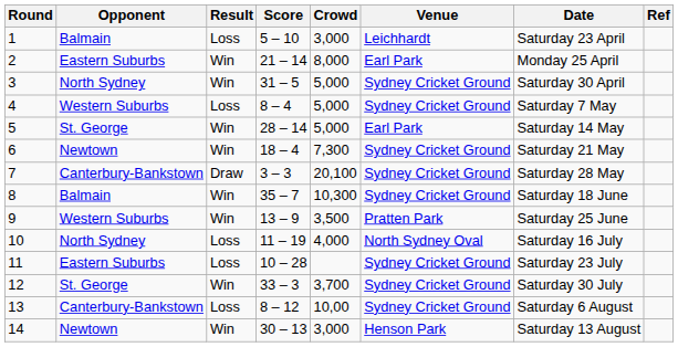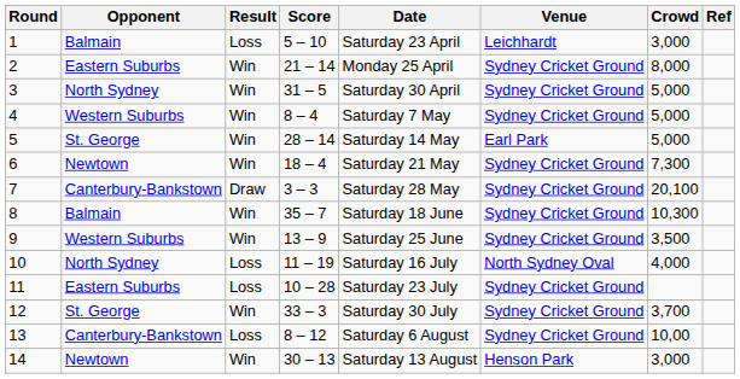 <table class="wikitable" style="text-align:left;">
 <tr>
 <th>Round</th>
 <th>Opponent</th>
 <th>Result</th>
 <th>Score</th>
+<th>Date</th>
+<th>Venue</th>
 <th>Crowd</th>
-<th>Venue</th>
-<th>Date</th>
 <th>Ref</th>
 </tr>
 <tr>
 <td>1</td>
 <td> <a href='#'>Balmain</a></td>
 <td>Loss</td>
 <td>5 – 10</td>
+<td>Saturday 23 April</td>
+<td><a href='#'>Leichhardt</a></td>
 <td>3,000</td>
-<td><a href='#'>Leichhardt</a></td>
-<td>Saturday 23 April</td>
 <td></td>
 </tr>
 <tr>
 <td>2</td>
 <td> <a href='#'>Eastern Suburbs</a></td>
 <td>Win</td>
 <td>21 – 14</td>
+<td>Monday 25 April</td>
+<td><a href='#'>Sydney Cricket Ground</a></td>
 <td>8,000</td>
-<td><a href='#'>Earl Park</a></td>
-<td>Monday 25 April</td>
 <td></td>
 </tr>
 <tr>
 <td>3</td>
 <td> <a href='#'>North Sydney</a></td>
 <td>Win</td>
 <td>31 – 5</td>
+<td>Saturday 30 April</td>
+<td><a href='#'>Sydney Cricket Ground</a></td>
 <td>5,000</td>
-<td><a href='#'>Sydney Cricket Ground</a></td>
-<td>Saturday 30 April</td>
 <td></td>
 </tr>
 <tr>
 <td>4</td>
 <td> <a href='#'>Western Suburbs</a></td>
-<td>Loss</td>
+<td>Win</td>
 <td>8 – 4</td>
+<td>Saturday 7 May</td>
+<td><a href='#'>Sydney Cricket Ground</a></td>
 <td>5,000</td>
-<td><a href='#'>Sydney Cricket Ground</a></td>
-<td>Saturday 7 May</td>
 <td></td>
 </tr>
 <tr>
 <td>5</td>
 <td> <a href='#'>St. George</a></td>
 <td>Win</td>
 <td>28 – 14</td>
+<td>Saturday 14 May</td>
+<td><a href='#'>Earl Park</a></td>
 <td>5,000</td>
-<td><a href='#'>Earl Park</a></td>
-<td>Saturday 14 May</td>
 <td></td>
 </tr>
 <tr>
 <td>6</td>
 <td> <a href='#'>Newtown</a></td>
 <td>Win</td>
 <td>18 – 4</td>
+<td>Saturday 21 May</td>
+<td><a href='#'>Sydney Cricket Ground</a></td>
 <td>7,300</td>
-<td><a href='#'>Sydney Cricket Ground</a></td>
-<td>Saturday 21 May</td>
 <td></td>
 </tr>
 <tr>
 <td>7</td>
 <td> <a href='#'>Canterbury-Bankstown</a></td>
 <td>Draw</td>
 <td>3 – 3</td>
+<td>Saturday 28 May</td>
+<td><a href='#'>Sydney Cricket Ground</a></td>
 <td>20,100</td>
-<td><a href='#'>Sydney Cricket Ground</a></td>
-<td>Saturday 28 May</td>
 <td></td>
 </tr>
 <tr>
 <td>8</td>
 <td> <a href='#'>Balmain</a></td>
 <td>Win</td>
 <td>35 – 7</td>
+<td>Saturday 18 June</td>
+<td><a href='#'>Sydney Cricket Ground</a></td>
 <td>10,300</td>
-<td><a href='#'>Sydney Cricket Ground</a></td>
-<td>Saturday 18 June</td>
 <td></td>
 </tr>
 <tr>
 <td>9</td>
 <td> <a href='#'>Western Suburbs</a></td>
 <td>Win</td>
 <td>13 – 9</td>
+<td>Saturday 25 June</td>
+<td><a href='#'>Sydney Cricket Ground</a></td>
 <td>3,500</td>
-<td><a href='#'>Pratten Park</a></td>
-<td>Saturday 25 June</td>
 <td></td>
 </tr>
 <tr>
 <td>10</td>
 <td> <a href='#'>North Sydney</a></td>
 <td>Loss</td>
 <td>11 – 19</td>
+<td>Saturday 16 July</td>
+<td><a href='#'>North Sydney Oval</a></td>
 <td>4,000</td>
-<td><a href='#'>North Sydney Oval</a></td>
-<td>Saturday 16 July</td>
 <td></td>
 </tr>
 <tr>
 <td>11</td>
 <td> <a href='#'>Eastern Suburbs</a></td>
 <td>Loss</td>
 <td>10 – 28</td>
+<td>Saturday 23 July</td>
+<td><a href='#'>Sydney Cricket Ground</a></td>
 <td></td>
-<td><a href='#'>Sydney Cricket Ground</a></td>
-<td>Saturday 23 July</td>
 <td></td>
 </tr>
 <tr>
 <td>12</td>
 <td> <a href='#'>St. George</a></td>
 <td>Win</td>
 <td>33 – 3</td>
+<td>Saturday 30 July</td>
+<td><a href='#'>Sydney Cricket Ground</a></td>
 <td>3,700</td>
-<td><a href='#'>Sydney Cricket Ground</a></td>
-<td>Saturday 30 July</td>
 <td></td>
 </tr>
 <tr>
 <td>13</td>
 <td> <a href='#'>Canterbury-Bankstown</a></td>
 <td>Loss</td>
 <td>8 – 12</td>
+<td>Saturday 6 August</td>
+<td><a href='#'>Sydney Cricket Ground</a></td>
 <td>10,00</td>
-<td><a href='#'>Sydney Cricket Ground</a></td>
-<td>Saturday 6 August</td>
 <td></td>
 </tr>
 <tr>
 <td>14</td>
 <td> <a href='#'>Newtown</a></td>
 <td>Win</td>
 <td>30 – 13</td>
+<td>Saturday 13 August</td>
+<td><a href='#'>Henson Park</a></td>
 <td>3,000</td>
-<td><a href='#'>Henson Park</a></td>
-<td>Saturday 13 August</td>
 <td></td>
 </tr>
 </table>
